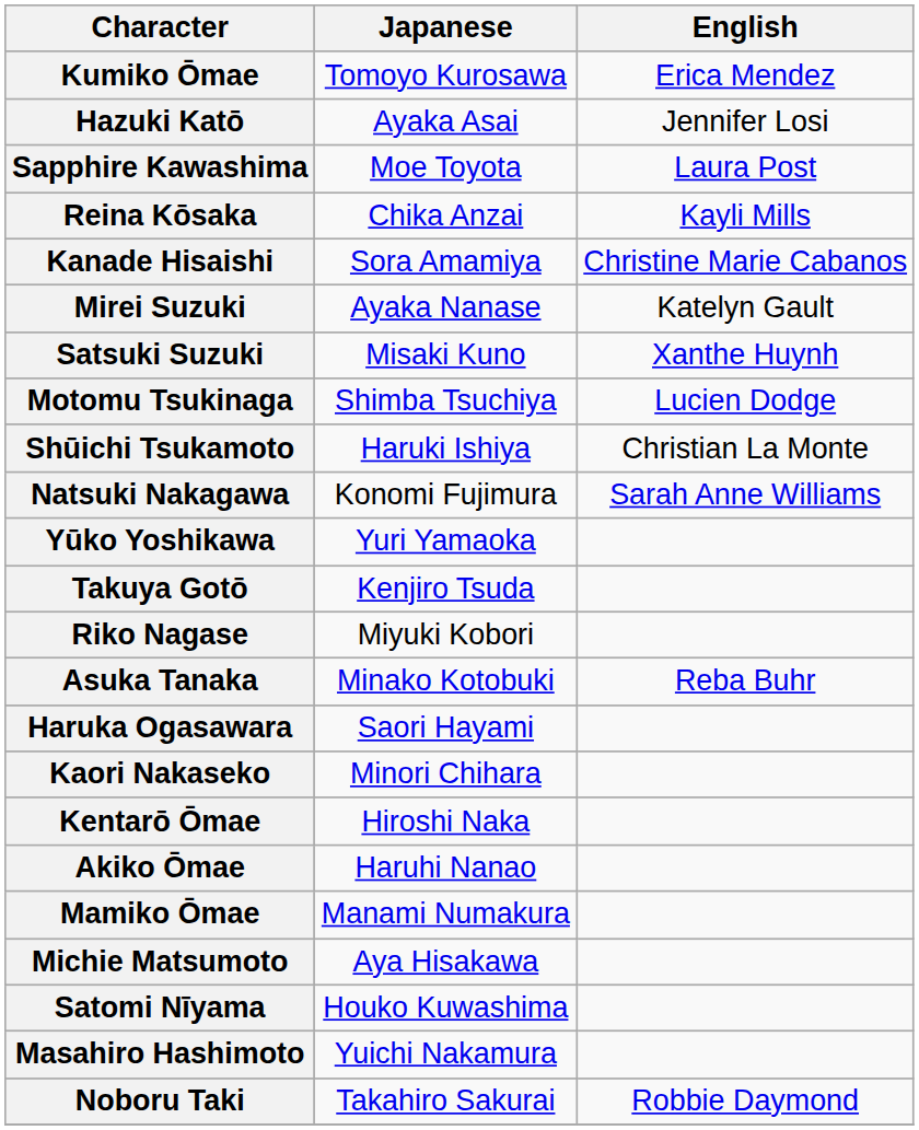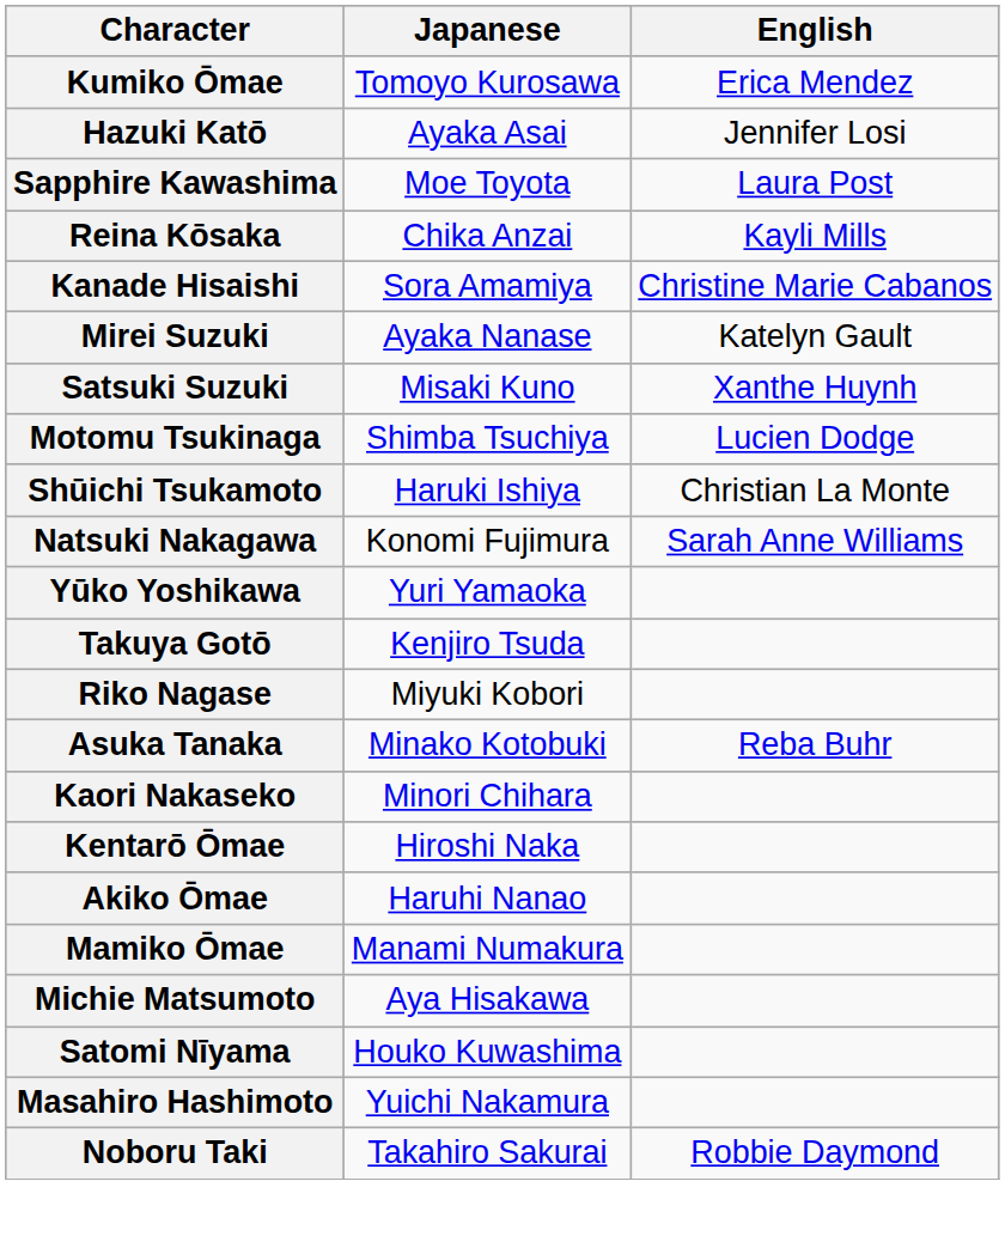 <table class="wikitable" style="text-align:center;">
 <tr>
 <th>Character</th>
 <th>Japanese</th>
 <th>English</th>
 </tr>
 <tr>
 <th>Kumiko Ōmae</th>
 <td><a href='#'>Tomoyo Kurosawa</a></td>
 <td><a href='#'>Erica Mendez</a></td>
 </tr>
 <tr>
 <th>Hazuki Katō</th>
 <td><a href='#'>Ayaka Asai</a></td>
 <td>Jennifer Losi</td>
 </tr>
 <tr>
 <th>Sapphire Kawashima</th>
 <td><a href='#'>Moe Toyota</a></td>
 <td><a href='#'>Laura Post</a></td>
 </tr>
 <tr>
 <th>Reina Kōsaka</th>
 <td><a href='#'>Chika Anzai</a></td>
 <td><a href='#'>Kayli Mills</a></td>
 </tr>
 <tr>
 <th>Kanade Hisaishi</th>
 <td><a href='#'>Sora Amamiya</a></td>
 <td><a href='#'>Christine Marie Cabanos</a></td>
 </tr>
 <tr>
 <th>Mirei Suzuki</th>
 <td><a href='#'>Ayaka Nanase</a></td>
 <td>Katelyn Gault</td>
 </tr>
 <tr>
 <th>Satsuki Suzuki</th>
 <td><a href='#'>Misaki Kuno</a></td>
 <td><a href='#'>Xanthe Huynh</a></td>
 </tr>
 <tr>
 <th>Motomu Tsukinaga</th>
 <td><a href='#'>Shimba Tsuchiya</a></td>
 <td><a href='#'>Lucien Dodge</a></td>
 </tr>
 <tr>
 <th>Shūichi Tsukamoto</th>
 <td><a href='#'>Haruki Ishiya</a></td>
 <td>Christian La Monte</td>
 </tr>
 <tr>
 <th>Natsuki Nakagawa</th>
 <td>Konomi Fujimura</td>
 <td><a href='#'>Sarah Anne Williams</a></td>
 </tr>
 <tr>
 <th>Yūko Yoshikawa</th>
 <td><a href='#'>Yuri Yamaoka</a></td>
 <td></td>
 </tr>
 <tr>
 <th>Takuya Gotō</th>
 <td><a href='#'>Kenjiro Tsuda</a></td>
 <td></td>
 </tr>
 <tr>
 <th>Riko Nagase</th>
 <td>Miyuki Kobori</td>
 <td></td>
 </tr>
 <tr>
 <th>Asuka Tanaka</th>
 <td><a href='#'>Minako Kotobuki</a></td>
 <td><a href='#'>Reba Buhr</a></td>
 </tr>
 <tr>
-<th>Haruka Ogasawara</th>
-<td><a href='#'>Saori Hayami</a></td>
-<td></td>
-</tr>
-<tr>
 <th>Kaori Nakaseko</th>
 <td><a href='#'>Minori Chihara</a></td>
 <td></td>
 </tr>
 <tr>
 <th>Kentarō Ōmae</th>
 <td><a href='#'>Hiroshi Naka</a></td>
 <td></td>
 </tr>
 <tr>
 <th>Akiko Ōmae</th>
 <td><a href='#'>Haruhi Nanao</a></td>
 <td></td>
 </tr>
 <tr>
 <th>Mamiko Ōmae</th>
 <td><a href='#'>Manami Numakura</a></td>
 <td></td>
 </tr>
 <tr>
 <th>Michie Matsumoto</th>
 <td><a href='#'>Aya Hisakawa</a></td>
 <td></td>
 </tr>
 <tr>
 <th>Satomi Nīyama</th>
 <td><a href='#'>Houko Kuwashima</a></td>
 <td></td>
 </tr>
 <tr>
 <th>Masahiro Hashimoto</th>
 <td><a href='#'>Yuichi Nakamura</a></td>
 <td></td>
 </tr>
 <tr>
 <th>Noboru Taki</th>
 <td><a href='#'>Takahiro Sakurai</a></td>
 <td><a href='#'>Robbie Daymond</a></td>
 </tr>
 <tr>
 </tr>
 </table>
